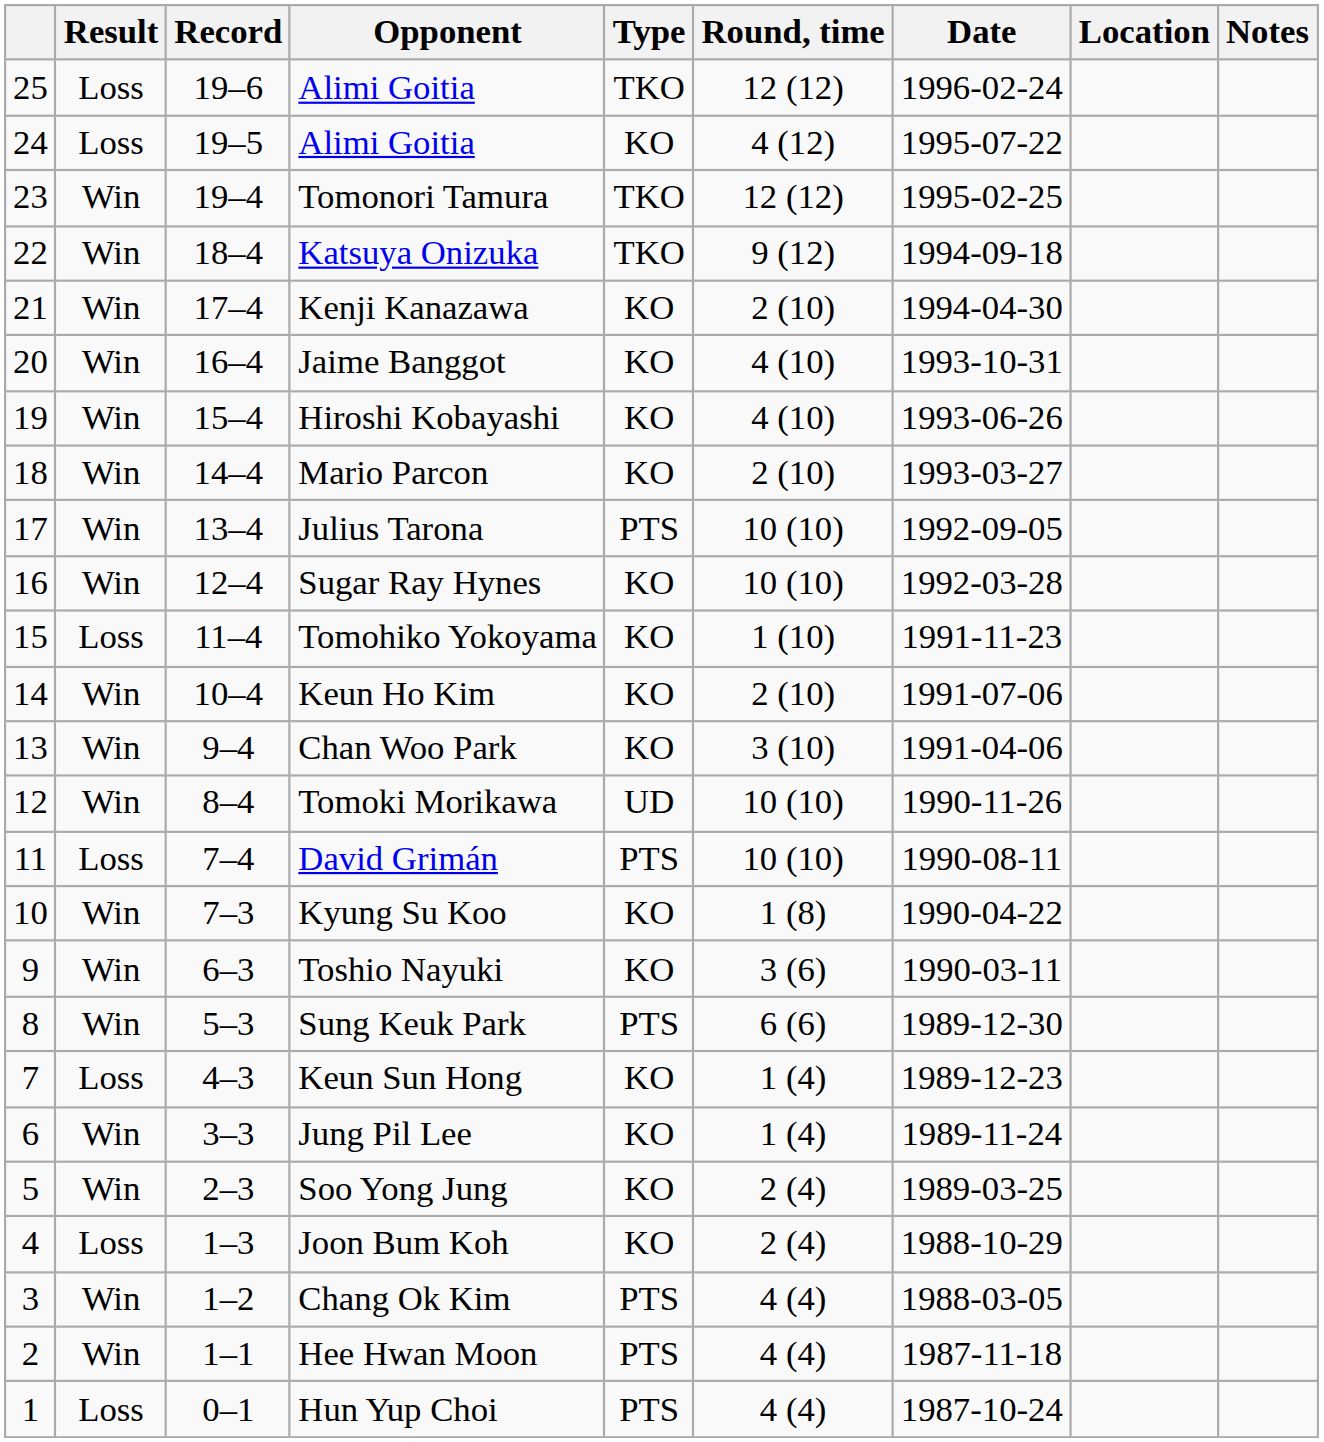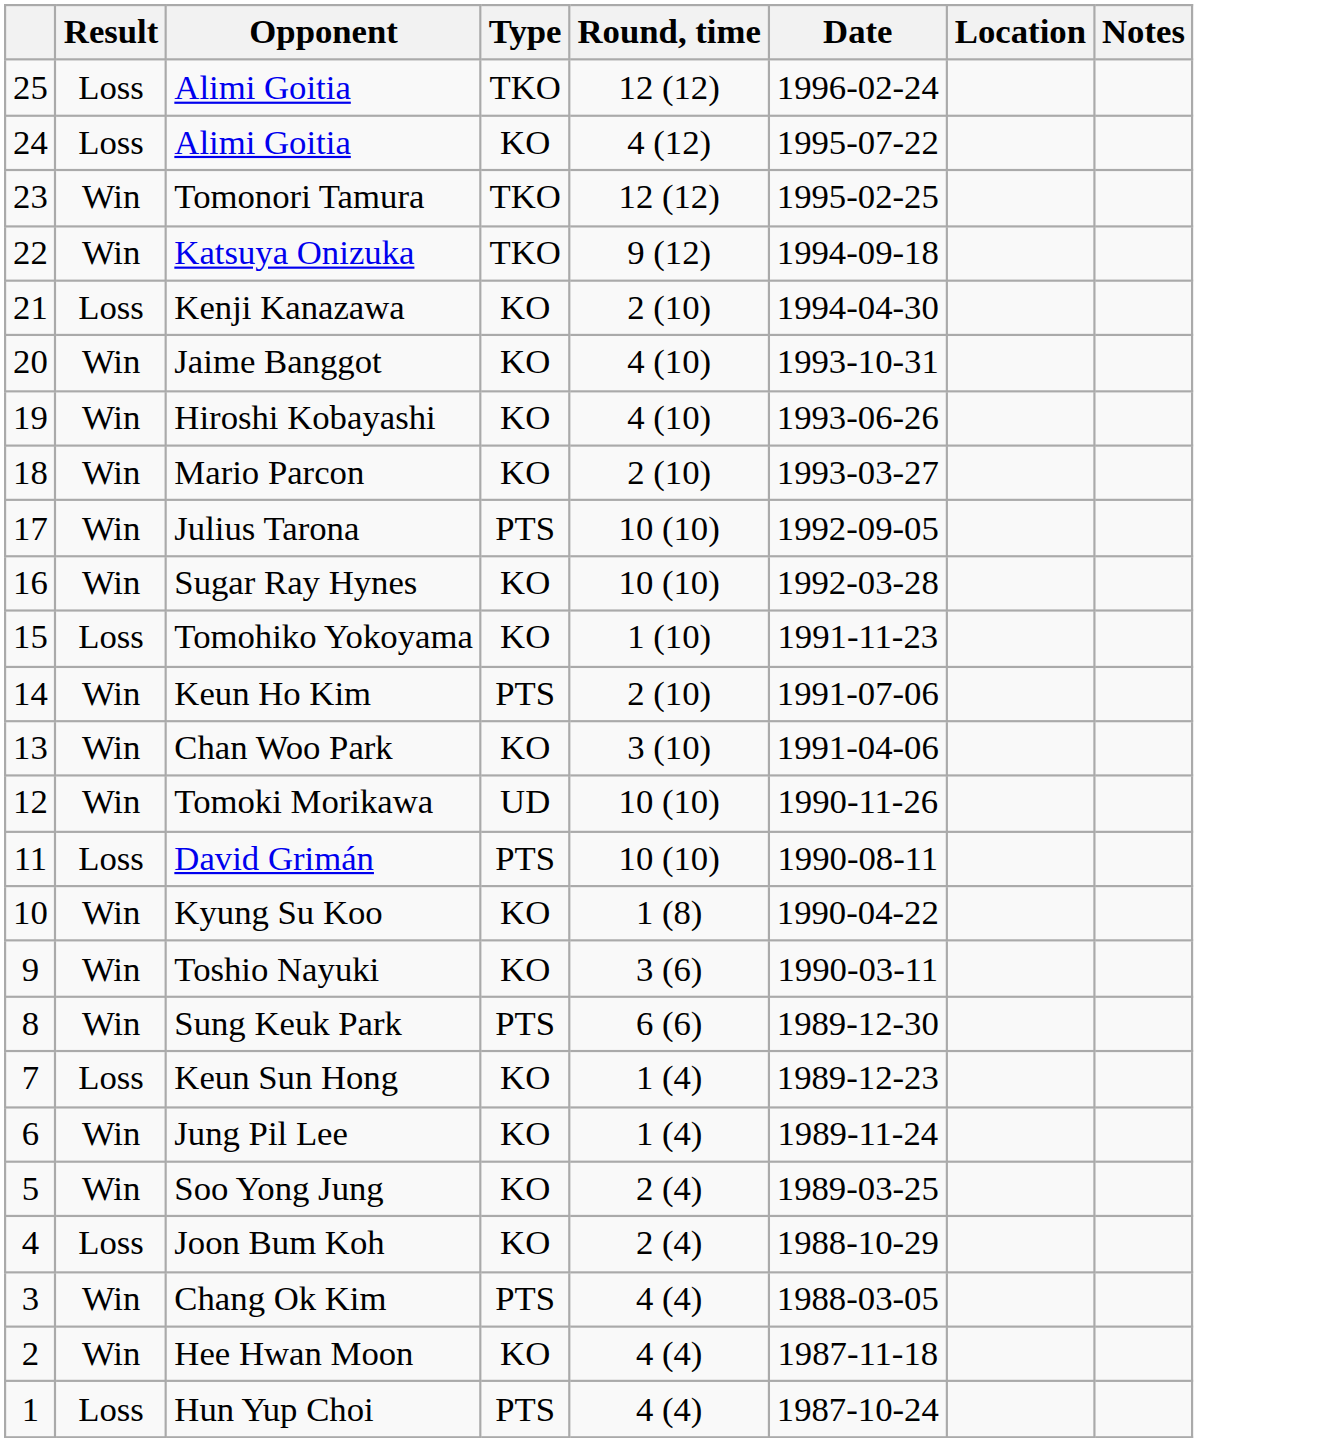 <table class=wikitable style=text-align:center>
 <tr>
 <th></th>
 <th>Result</th>
-<th>Record</th>
 <th>Opponent</th>
 <th>Type</th>
 <th>Round, time</th>
 <th>Date</th>
 <th>Location</th>
 <th>Notes</th>
 </tr>
 <tr>
 <td>25</td>
 <td>Loss</td>
-<td>19–6</td>
 <td align=left><a href='#'>Alimi Goitia</a></td>
 <td>TKO</td>
 <td>12 (12)</td>
 <td>1996-02-24</td>
 <td align=left></td>
 <td align=left></td>
 </tr>
 <tr>
 <td>24</td>
 <td>Loss</td>
-<td>19–5</td>
 <td align=left><a href='#'>Alimi Goitia</a></td>
 <td>KO</td>
 <td>4 (12)</td>
 <td>1995-07-22</td>
 <td align=left></td>
 <td align=left></td>
 </tr>
 <tr>
 <td>23</td>
 <td>Win</td>
-<td>19–4</td>
 <td align=left>Tomonori Tamura</td>
 <td>TKO</td>
 <td>12 (12)</td>
 <td>1995-02-25</td>
 <td align=left></td>
 <td align=left></td>
 </tr>
 <tr>
 <td>22</td>
 <td>Win</td>
-<td>18–4</td>
 <td align=left><a href='#'>Katsuya Onizuka</a></td>
 <td>TKO</td>
 <td>9 (12)</td>
 <td>1994-09-18</td>
 <td align=left></td>
 <td align=left></td>
 </tr>
 <tr>
 <td>21</td>
-<td>Win</td>
-<td>17–4</td>
+<td>Loss</td>
 <td align=left>Kenji Kanazawa</td>
 <td>KO</td>
 <td>2 (10)</td>
 <td>1994-04-30</td>
 <td align=left></td>
 <td align=left></td>
 </tr>
 <tr>
 <td>20</td>
 <td>Win</td>
-<td>16–4</td>
 <td align=left>Jaime Banggot</td>
 <td>KO</td>
 <td>4 (10)</td>
 <td>1993-10-31</td>
 <td align=left></td>
 <td align=left></td>
 </tr>
 <tr>
 <td>19</td>
 <td>Win</td>
-<td>15–4</td>
 <td align=left>Hiroshi Kobayashi</td>
 <td>KO</td>
 <td>4 (10)</td>
 <td>1993-06-26</td>
 <td align=left></td>
 <td align=left></td>
 </tr>
 <tr>
 <td>18</td>
 <td>Win</td>
-<td>14–4</td>
 <td align=left>Mario Parcon</td>
 <td>KO</td>
 <td>2 (10)</td>
 <td>1993-03-27</td>
 <td align=left></td>
 <td align=left></td>
 </tr>
 <tr>
 <td>17</td>
 <td>Win</td>
-<td>13–4</td>
 <td align=left>Julius Tarona</td>
 <td>PTS</td>
 <td>10 (10)</td>
 <td>1992-09-05</td>
 <td align=left></td>
 <td align=left></td>
 </tr>
 <tr>
 <td>16</td>
 <td>Win</td>
-<td>12–4</td>
 <td align=left>Sugar Ray Hynes</td>
 <td>KO</td>
 <td>10 (10)</td>
 <td>1992-03-28</td>
 <td align=left></td>
 <td align=left></td>
 </tr>
 <tr>
 <td>15</td>
 <td>Loss</td>
-<td>11–4</td>
 <td align=left>Tomohiko Yokoyama</td>
 <td>KO</td>
 <td>1 (10)</td>
 <td>1991-11-23</td>
 <td align=left></td>
 <td align=left></td>
 </tr>
 <tr>
 <td>14</td>
 <td>Win</td>
-<td>10–4</td>
 <td align=left>Keun Ho Kim</td>
-<td>KO</td>
+<td>PTS</td>
 <td>2 (10)</td>
 <td>1991-07-06</td>
 <td align=left></td>
 <td align=left></td>
 </tr>
 <tr>
 <td>13</td>
 <td>Win</td>
-<td>9–4</td>
 <td align=left>Chan Woo Park</td>
 <td>KO</td>
 <td>3 (10)</td>
 <td>1991-04-06</td>
 <td align=left></td>
 <td align=left></td>
 </tr>
 <tr>
 <td>12</td>
 <td>Win</td>
-<td>8–4</td>
 <td align=left>Tomoki Morikawa</td>
 <td>UD</td>
 <td>10 (10)</td>
 <td>1990-11-26</td>
 <td align=left></td>
 <td align=left></td>
 </tr>
 <tr>
 <td>11</td>
 <td>Loss</td>
-<td>7–4</td>
 <td align=left><a href='#'>David Grimán</a></td>
 <td>PTS</td>
 <td>10 (10)</td>
 <td>1990-08-11</td>
 <td align=left></td>
 <td align=left></td>
 </tr>
 <tr>
 <td>10</td>
 <td>Win</td>
-<td>7–3</td>
 <td align=left>Kyung Su Koo</td>
 <td>KO</td>
 <td>1 (8)</td>
 <td>1990-04-22</td>
 <td align=left></td>
 <td align=left></td>
 </tr>
 <tr>
 <td>9</td>
 <td>Win</td>
-<td>6–3</td>
 <td align=left>Toshio Nayuki</td>
 <td>KO</td>
 <td>3 (6)</td>
 <td>1990-03-11</td>
 <td align=left></td>
 <td align=left></td>
 </tr>
 <tr>
 <td>8</td>
 <td>Win</td>
-<td>5–3</td>
 <td align=left>Sung Keuk Park</td>
 <td>PTS</td>
 <td>6 (6)</td>
 <td>1989-12-30</td>
 <td align=left></td>
 <td align=left></td>
 </tr>
 <tr>
 <td>7</td>
 <td>Loss</td>
-<td>4–3</td>
 <td align=left>Keun Sun Hong</td>
 <td>KO</td>
 <td>1 (4)</td>
 <td>1989-12-23</td>
 <td align=left></td>
 <td align=left></td>
 </tr>
 <tr>
 <td>6</td>
 <td>Win</td>
-<td>3–3</td>
 <td align=left>Jung Pil Lee</td>
 <td>KO</td>
 <td>1 (4)</td>
 <td>1989-11-24</td>
 <td align=left></td>
 <td align=left></td>
 </tr>
 <tr>
 <td>5</td>
 <td>Win</td>
-<td>2–3</td>
 <td align=left>Soo Yong Jung</td>
 <td>KO</td>
 <td>2 (4)</td>
 <td>1989-03-25</td>
 <td align=left></td>
 <td align=left></td>
 </tr>
 <tr>
 <td>4</td>
 <td>Loss</td>
-<td>1–3</td>
 <td align=left>Joon Bum Koh</td>
 <td>KO</td>
 <td>2 (4)</td>
 <td>1988-10-29</td>
 <td align=left></td>
 <td align=left></td>
 </tr>
 <tr>
 <td>3</td>
 <td>Win</td>
-<td>1–2</td>
 <td align=left>Chang Ok Kim</td>
 <td>PTS</td>
 <td>4 (4)</td>
 <td>1988-03-05</td>
 <td align=left></td>
 <td align=left></td>
 </tr>
 <tr>
 <td>2</td>
 <td>Win</td>
-<td>1–1</td>
 <td align=left>Hee Hwan Moon</td>
-<td>PTS</td>
+<td>KO</td>
 <td>4 (4)</td>
 <td>1987-11-18</td>
 <td align=left></td>
 <td align=left></td>
 </tr>
 <tr>
 <td>1</td>
 <td>Loss</td>
-<td>0–1</td>
 <td align=left>Hun Yup Choi</td>
 <td>PTS</td>
 <td>4 (4)</td>
 <td>1987-10-24</td>
 <td align=left></td>
 <td align=left></td>
 </tr>
 </table>
